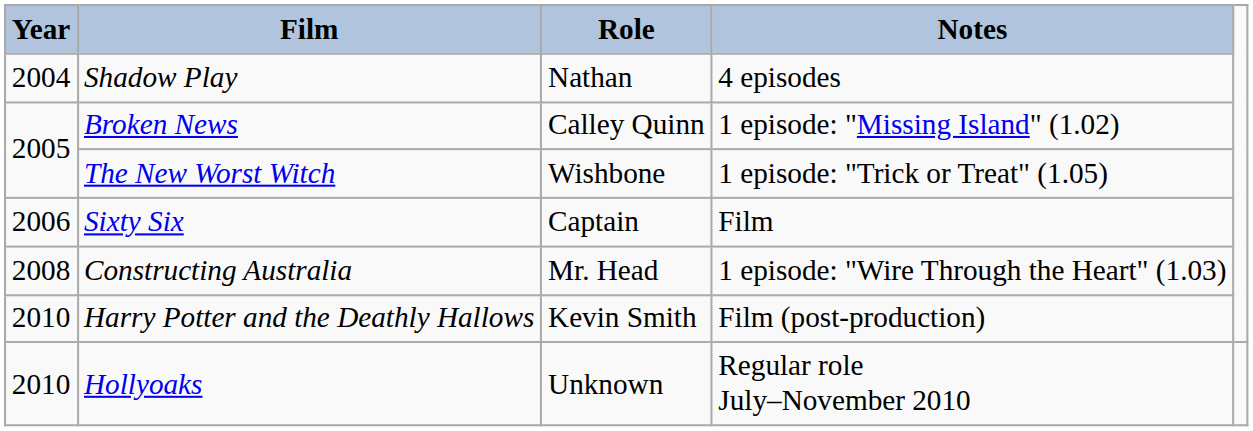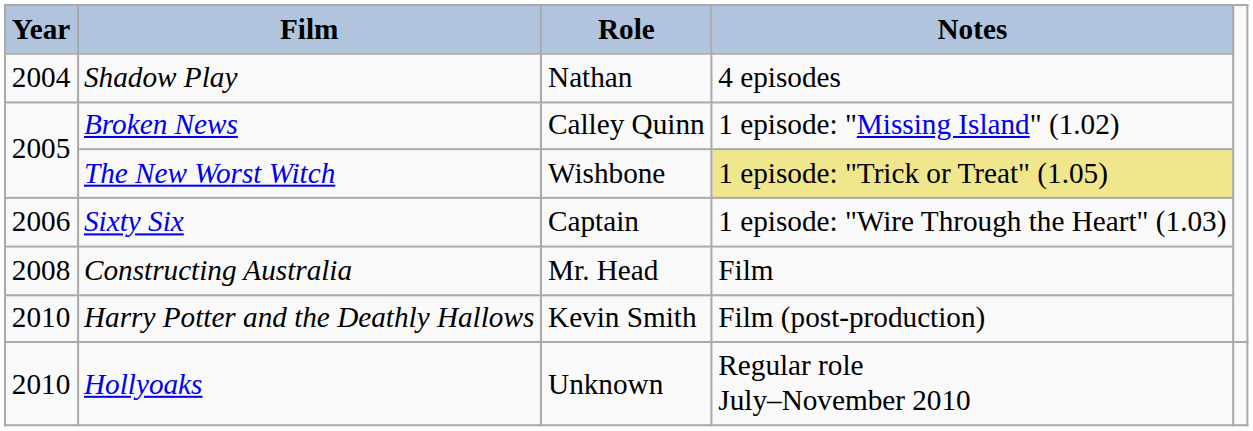 <table class="wikitable" style="font-size:90%;">
 <tr>
 <th style="background:#B0C4DE;">Year</th>
 <th style="background:#B0C4DE;">Film</th>
 <th style="background:#B0C4DE;">Role</th>
 <th style="background:#B0C4DE;">Notes</th>
 </tr>
 <tr>
 <td>2004</td>
 <td><em>Shadow Play</em></td>
 <td>Nathan</td>
 <td>4 episodes</td>
 </tr>
 <tr>
 <td rowspan=2>2005</td>
 <td><em><a href='#'>Broken News</a></em></td>
 <td>Calley Quinn</td>
 <td>1 episode: "<a href='#'>Missing Island</a>" (1.02)</td>
 </tr>
 <tr>
 <td><em><a href='#'>The New Worst Witch</a></em></td>
 <td>Wishbone</td>
-<td>1 episode: "Trick or Treat" (1.05)</td>
+<td style="background: khaki;">1 episode: "Trick or Treat" (1.05)</td>
 </tr>
 <tr>
 <td>2006</td>
 <td><em><a href='#'>Sixty Six</a></em></td>
 <td>Captain</td>
-<td>Film</td>
+<td>1 episode: "Wire Through the Heart" (1.03)</td>
 </tr>
 <tr>
 <td>2008</td>
 <td><em>Constructing Australia</em></td>
 <td>Mr. Head</td>
-<td>1 episode: "Wire Through the Heart" (1.03)</td>
+<td>Film</td>
 </tr>
 <tr>
 <td>2010</td>
 <td><em>Harry Potter and the Deathly Hallows</em></td>
 <td>Kevin Smith</td>
 <td>Film (post-production)</td>
 </tr>
 <tr>
 <td>2010</td>
 <td><em><a href='#'>Hollyoaks</a></em></td>
 <td>Unknown</td>
 <td>Regular role<br> July–November 2010</td>
 <td></td>
 </tr>
 </table>
